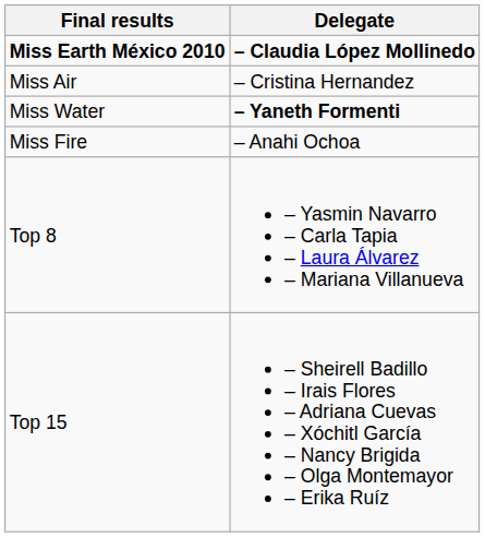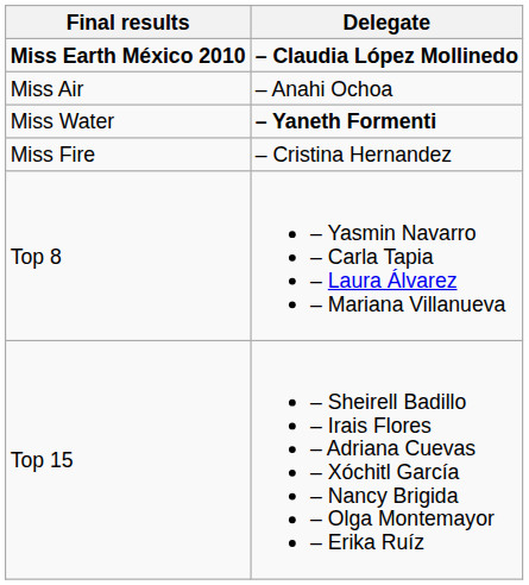 <table class="wikitable" style="font-size: 95%;">
 <tr>
 <th>Final results</th>
 <th>Delegate</th>
 </tr>
 <tr>
 <td><strong>Miss Earth México 2010</strong></td>
 <td><strong> – Claudia López Mollinedo</strong></td>
 </tr>
 <tr>
 <td>Miss Air</td>
-<td> – Cristina Hernandez</td>
+<td> – Anahi Ochoa</td>
 </tr>
 <tr>
 <td>Miss Water</td>
 <td><strong> – Yaneth Formenti</strong></td>
 </tr>
 <tr>
 <td>Miss Fire</td>
-<td> – Anahi Ochoa</td>
+<td> – Cristina Hernandez</td>
 </tr>
 <tr>
 <td>Top 8</td>
 <td><br><ul><li> – Yasmin Navarro</li><li> – Carla Tapia</li><li> – <a href='#'>Laura Álvarez</a></li><li> – Mariana Villanueva</li></ul></td>
 </tr>
 <tr>
 <td>Top 15</td>
 <td><br><ul><li> – Sheirell Badillo</li><li> – Irais Flores</li><li> – Adriana Cuevas</li><li> – Xóchitl García</li><li> – Nancy Brigida</li><li> – Olga Montemayor</li><li> – Erika Ruíz</li></ul></td>
 </tr>
 </table>
